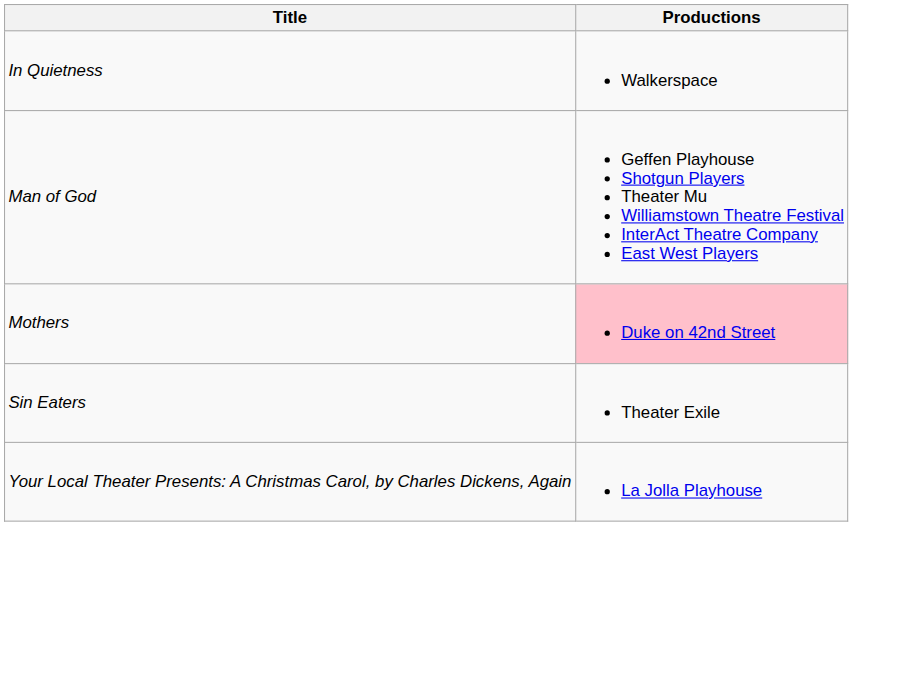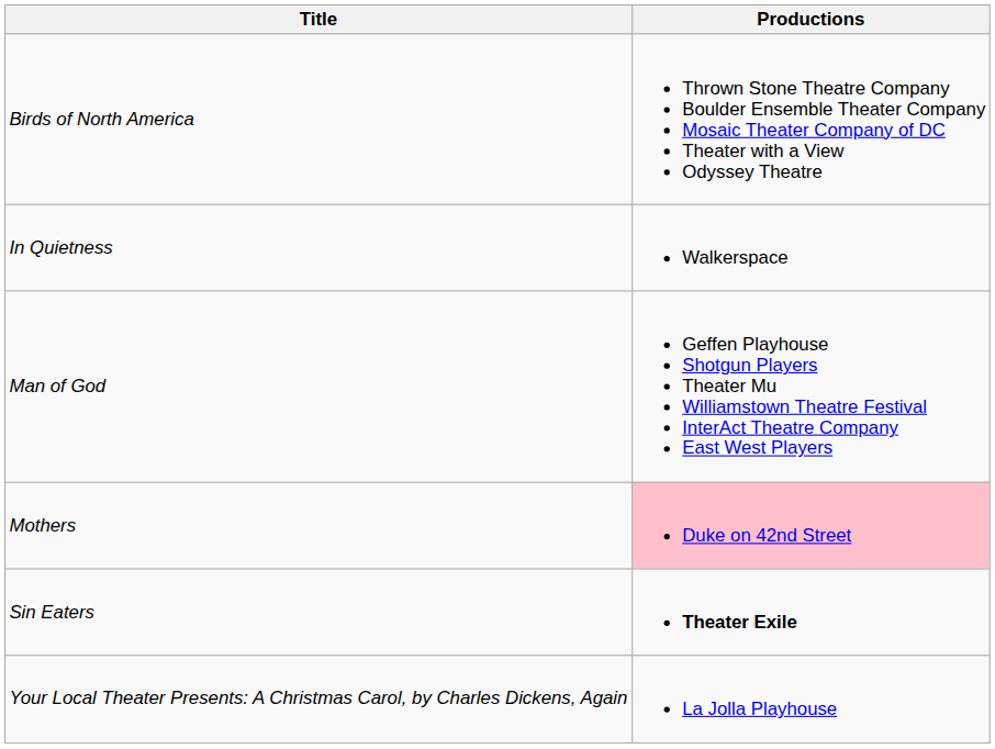 <table class="wikitable">
 <tr>
 <th>Title</th>
 <th>Productions</th>
+</tr>
+<tr>
+<td><em>Birds of North America</em></td>
+<td><br><ul><li>Thrown Stone Theatre Company</li><li>Boulder Ensemble Theater Company</li><li><a href='#'>Mosaic Theater Company of DC</a></li><li>Theater with a View</li><li>Odyssey Theatre</li></ul></td>
 </tr>
 <tr>
 <td><em>In Quietness</em></td>
 <td><br><ul><li>Walkerspace</li></ul></td>
 </tr>
 <tr>
 <td><em>Man of God</em></td>
 <td><br><ul><li>Geffen Playhouse</li><li><a href='#'>Shotgun Players</a></li><li>Theater Mu</li><li><a href='#'>Williamstown Theatre Festival</a></li><li><a href='#'>InterAct Theatre Company</a></li><li><a href='#'>East West Players</a></li></ul></td>
 </tr>
 <tr>
 <td><em>Mothers</em></td>
 <td style="background: pink;"><br><ul><li><a href='#'>Duke on 42nd Street</a></li></ul></td>
 </tr>
 <tr>
 <td><em>Sin Eaters</em></td>
-<td><br><ul><li>Theater Exile</li></ul></td>
+<td><strong><br><ul><li>Theater Exile</li></ul></strong></td>
 </tr>
 <tr>
 <td><em>Your Local Theater Presents: A Christmas Carol, by Charles Dickens, Again</em></td>
 <td><br><ul><li><a href='#'>La Jolla Playhouse</a></li></ul></td>
 </tr>
 </table>
